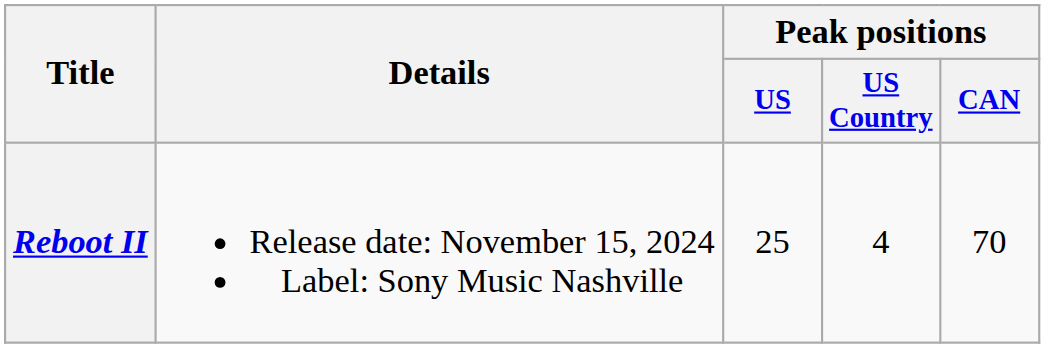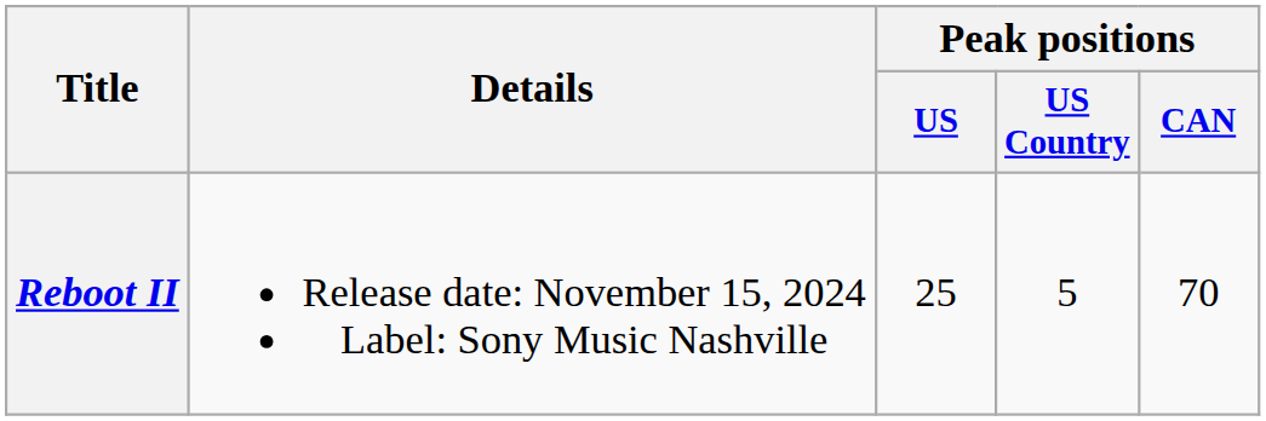 <table class="wikitable plainrowheaders" style="text-align:center">
 <tr>
 <th scope="col" rowspan="2">Title</th>
 <th scope="col" rowspan="2">Details</th>
 <th scope="col" colspan="3">Peak positions</th>
 </tr>
 <tr style="font-size:smaller;">
 <th scope="col" width="40"><a href='#'>US</a><br></th>
 <th scope="col" width="40"><a href='#'>US<br>Country</a><br></th>
 <th scope="col" width="40"><a href='#'>CAN</a><br></th>
 </tr>
 <tr>
 <th scope="row"><em><a href='#'>Reboot II</a></em></th>
 <td><br><ul><li>Release date: November 15, 2024</li><li>Label: Sony Music Nashville</li></ul></td>
 <td>25</td>
-<td>4</td>
+<td>5</td>
 <td>70</td>
 </tr>
 </table>
